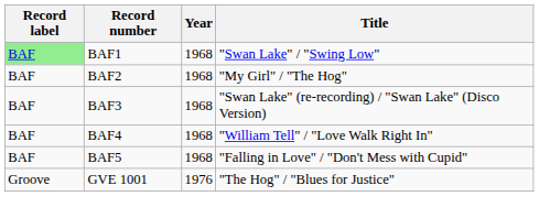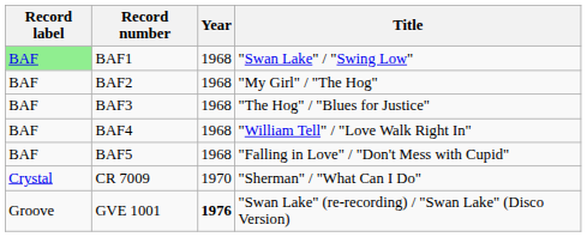 <table class="wikitable">
 <tr>
 <th>Record label</th>
 <th>Record number</th>
 <th>Year</th>
 <th>Title</th>
 </tr>
 <tr>
 <td style="background: lightgreen;"><a href='#'>BAF</a></td>
 <td>BAF1</td>
 <td>1968</td>
 <td>"<a href='#'>Swan Lake</a>" / "<a href='#'>Swing Low</a>"</td>
 </tr>
 <tr>
 <td>BAF</td>
 <td>BAF2</td>
 <td>1968</td>
 <td>"My Girl" / "The Hog"</td>
 </tr>
 <tr>
 <td>BAF</td>
 <td>BAF3</td>
 <td>1968</td>
-<td>"Swan Lake" (re-recording) / "Swan Lake" (Disco Version)</td>
+<td>"The Hog" / "Blues for Justice"</td>
 </tr>
 <tr>
 <td>BAF</td>
 <td>BAF4</td>
 <td>1968</td>
 <td>"<a href='#'>William Tell</a>" / "Love Walk Right In"</td>
 </tr>
 <tr>
 <td>BAF</td>
 <td>BAF5</td>
 <td>1968</td>
 <td>"Falling in Love" / "Don't Mess with Cupid"</td>
 </tr>
 <tr>
+<td><a href='#'>Crystal</a></td>
+<td>CR 7009</td>
+<td>1970</td>
+<td>"Sherman" / "What Can I Do"</td>
+</tr>
+<tr>
 <td>Groove</td>
 <td>GVE 1001</td>
-<td>1976</td>
-<td>"The Hog" / "Blues for Justice"</td>
+<td><strong>1976</strong></td>
+<td>"Swan Lake" (re-recording) / "Swan Lake" (Disco Version)</td>
 </tr>
 </table>
